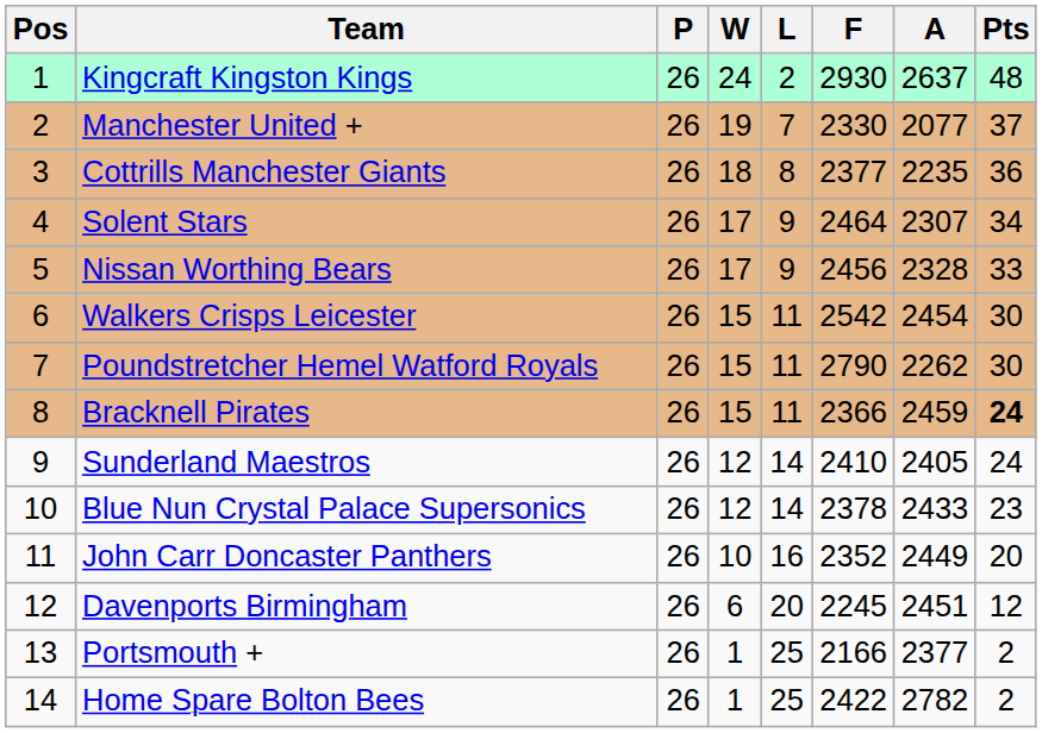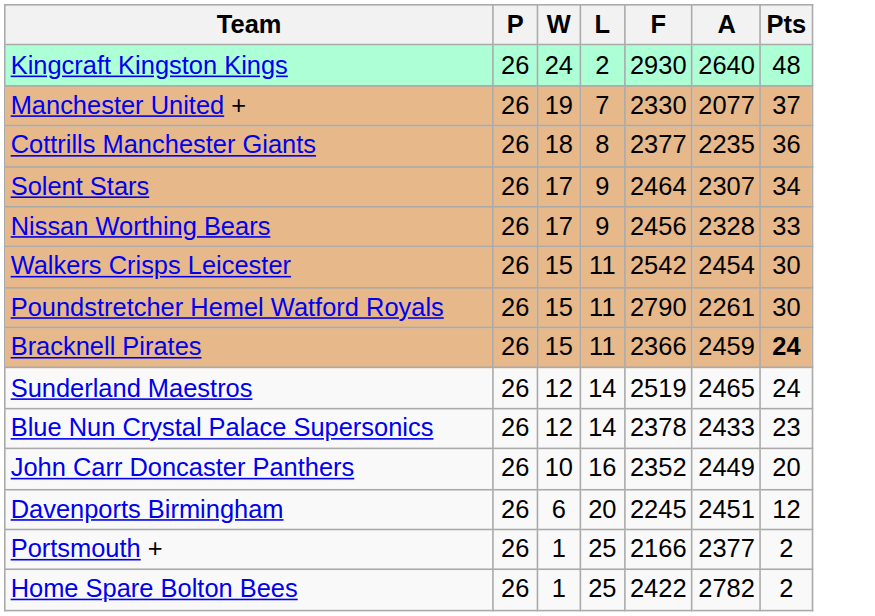 <table class="wikitable" style="font-size: 100%">
 <tr>
-<th width=20>Pos</th>
 <th width=300>Team</th>
 <th width=20>P</th>
 <th width=20>W</th>
 <th width=20>L</th>
 <th width=20>F</th>
 <th width=20>A</th>
 <th width=20>Pts</th>
 </tr>
 <tr align=center style="background: #ADFFD6;">
-<td>1</td>
 <td align="left"><a href='#'>Kingcraft Kingston Kings</a></td>
 <td>26</td>
 <td>24</td>
 <td>2</td>
 <td>2930</td>
-<td>2637</td>
+<td>2640</td>
 <td>48</td>
 </tr>
 <tr align=center style="background: #E6B88A;">
-<td>2</td>
 <td align="left"><a href='#'>Manchester United</a> +</td>
 <td>26</td>
 <td>19</td>
 <td>7</td>
 <td>2330</td>
 <td>2077</td>
 <td>37</td>
 </tr>
 <tr align=center style="background: #E6B88A;">
-<td>3</td>
 <td align="left"><a href='#'>Cottrills Manchester Giants</a></td>
 <td>26</td>
 <td>18</td>
 <td>8</td>
 <td>2377</td>
 <td>2235</td>
 <td>36</td>
 </tr>
 <tr align=center style="background: #E6B88A;">
-<td>4</td>
 <td align="left"><a href='#'>Solent Stars</a></td>
 <td>26</td>
 <td>17</td>
 <td>9</td>
 <td>2464</td>
 <td>2307</td>
 <td>34</td>
 </tr>
 <tr align=center style="background: #E6B88A;">
-<td>5</td>
 <td align="left"><a href='#'>Nissan Worthing Bears</a></td>
 <td>26</td>
 <td>17</td>
 <td>9</td>
 <td>2456</td>
 <td>2328</td>
 <td>33</td>
 </tr>
 <tr align=center style="background: #E6B88A;">
-<td>6</td>
 <td align="left"><a href='#'>Walkers Crisps Leicester</a></td>
 <td>26</td>
 <td>15</td>
 <td>11</td>
 <td>2542</td>
 <td>2454</td>
 <td>30</td>
 </tr>
 <tr align=center style="background: #E6B88A;">
-<td>7</td>
 <td align="left"><a href='#'>Poundstretcher Hemel Watford Royals</a></td>
 <td>26</td>
 <td>15</td>
 <td>11</td>
 <td>2790</td>
-<td>2262</td>
+<td>2261</td>
 <td>30</td>
 </tr>
 <tr align=center style="background: #E6B88A;">
-<td>8</td>
 <td align="left"><a href='#'>Bracknell Pirates</a></td>
 <td>26</td>
 <td>15</td>
 <td>11</td>
 <td>2366</td>
 <td>2459</td>
 <td><strong>24</strong></td>
 </tr>
 <tr align=center>
-<td>9</td>
 <td align="left"><a href='#'>Sunderland Maestros</a></td>
 <td>26</td>
 <td>12</td>
 <td>14</td>
-<td>2410</td>
-<td>2405</td>
+<td>2519</td>
+<td>2465</td>
 <td>24</td>
 </tr>
 <tr align=center>
-<td>10</td>
 <td align="left"><a href='#'>Blue Nun Crystal Palace Supersonics</a></td>
 <td>26</td>
 <td>12</td>
 <td>14</td>
 <td>2378</td>
 <td>2433</td>
 <td>23</td>
 </tr>
 <tr align=center>
-<td>11</td>
 <td align="left"><a href='#'>John Carr Doncaster Panthers</a></td>
 <td>26</td>
 <td>10</td>
 <td>16</td>
 <td>2352</td>
 <td>2449</td>
 <td>20</td>
 </tr>
 <tr align=center>
-<td>12</td>
 <td align="left"><a href='#'>Davenports Birmingham</a></td>
 <td>26</td>
 <td>6</td>
 <td>20</td>
 <td>2245</td>
 <td>2451</td>
 <td>12</td>
 </tr>
 <tr align=center>
-<td>13</td>
 <td align="left"><a href='#'>Portsmouth</a> +</td>
 <td>26</td>
 <td>1</td>
 <td>25</td>
 <td>2166</td>
 <td>2377</td>
 <td>2</td>
 </tr>
 <tr align=center>
-<td>14</td>
 <td align="left"><a href='#'>Home Spare Bolton Bees</a></td>
 <td>26</td>
 <td>1</td>
 <td>25</td>
 <td>2422</td>
 <td>2782</td>
 <td>2</td>
 </tr>
 </table>
